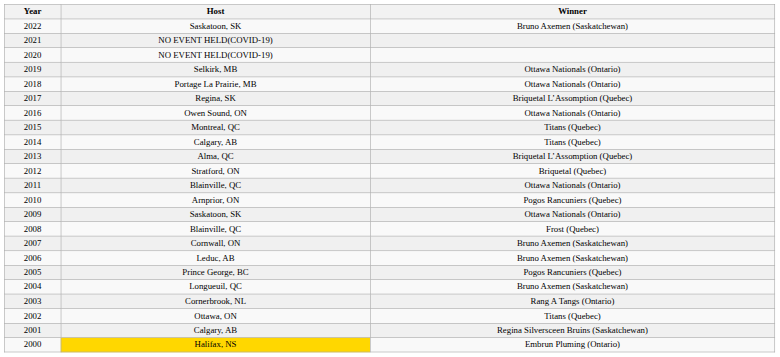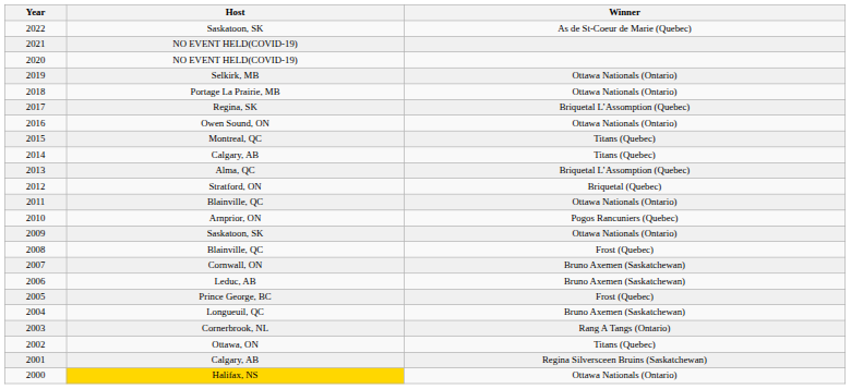 <table class="wikitable" width=100% style="text-align:center; font-size:90%;">
 <tr>
 <th>Year</th>
 <th>Host</th>
 <th>Winner</th>
 </tr>
 <tr>
 <td>2022</td>
 <td>Saskatoon, SK</td>
-<td>Bruno Axemen (Saskatchewan)</td>
+<td>As de St-Coeur de Marie (Quebec)</td>
 </tr>
 <tr bgcolor="#f0f0f0">
 <td>2021</td>
 <td>NO EVENT HELD(COVID-19)</td>
 <td></td>
 </tr>
 <tr>
 <td>2020</td>
 <td>NO EVENT HELD(COVID-19)</td>
 <td></td>
 </tr>
 <tr bgcolor="#f0f0f0">
 <td>2019</td>
 <td>Selkirk, MB</td>
 <td>Ottawa Nationals (Ontario)</td>
 </tr>
 <tr>
 <td>2018</td>
 <td>Portage La Prairie, MB</td>
 <td>Ottawa Nationals (Ontario)</td>
 </tr>
 <tr bgcolor="#f0f0f0">
 <td>2017</td>
 <td>Regina, SK</td>
 <td>Briquetal L’Assomption (Quebec)</td>
 </tr>
 <tr>
 <td>2016</td>
 <td>Owen Sound, ON</td>
 <td>Ottawa Nationals (Ontario)</td>
 </tr>
 <tr bgcolor="#f0f0f0">
 <td>2015</td>
 <td>Montreal, QC</td>
 <td>Titans (Quebec)</td>
 </tr>
 <tr>
 <td>2014</td>
 <td>Calgary, AB</td>
 <td>Titans (Quebec)</td>
 </tr>
 <tr bgcolor="#f0f0f0">
 <td>2013</td>
 <td>Alma, QC</td>
 <td>Briquetal L’Assomption (Quebec)</td>
 </tr>
 <tr>
 <td>2012</td>
 <td>Stratford, ON</td>
 <td>Briquetal (Quebec)</td>
 </tr>
 <tr bgcolor="#f0f0f0">
 <td>2011</td>
 <td>Blainville, QC</td>
 <td>Ottawa Nationals (Ontario)</td>
 </tr>
 <tr>
 <td>2010</td>
 <td>Arnprior, ON</td>
 <td>Pogos Rancuniers (Quebec)</td>
 </tr>
 <tr bgcolor="#f0f0f0">
 <td>2009</td>
 <td>Saskatoon, SK</td>
 <td>Ottawa Nationals (Ontario)</td>
 </tr>
 <tr>
 <td>2008</td>
 <td>Blainville, QC</td>
 <td>Frost (Quebec)</td>
 </tr>
 <tr bgcolor="#f0f0f0">
 <td>2007</td>
 <td>Cornwall, ON</td>
 <td>Bruno Axemen (Saskatchewan)</td>
 </tr>
 <tr>
 <td>2006</td>
 <td>Leduc, AB</td>
 <td>Bruno Axemen (Saskatchewan)</td>
 </tr>
 <tr bgcolor="#f0f0f0">
 <td>2005</td>
 <td>Prince George, BC</td>
-<td>Pogos Rancuniers (Quebec)</td>
+<td>Frost (Quebec)</td>
 </tr>
 <tr>
 <td>2004</td>
 <td>Longueuil, QC</td>
 <td>Bruno Axemen (Saskatchewan)</td>
 </tr>
 <tr bgcolor="#f0f0f0">
 <td>2003</td>
 <td>Cornerbrook, NL</td>
 <td>Rang A Tangs (Ontario)</td>
 </tr>
 <tr>
 <td>2002</td>
 <td>Ottawa, ON</td>
 <td>Titans (Quebec)</td>
 </tr>
 <tr bgcolor="#f0f0f0">
 <td>2001</td>
 <td>Calgary, AB</td>
 <td>Regina Silversceen Bruins (Saskatchewan)</td>
 </tr>
 <tr>
 <td>2000</td>
 <td style="background: gold;">Halifax, NS</td>
-<td>Embrun Pluming (Ontario)</td>
+<td>Ottawa Nationals (Ontario)</td>
 </tr>
 </table>
